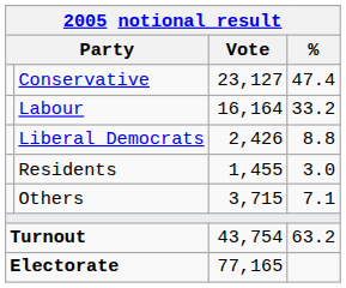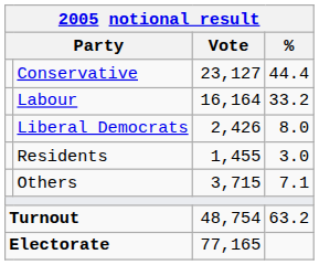 <table class="wikitable">
 <tr>
 <th colspan="4"><a href='#'>2005</a> <a href='#'>notional result</a></th>
 </tr>
 <tr>
 <th bgcolor="#DDDDFF" width="130px" colspan="2">Party</th>
 <th bgcolor="#DDDDFF" width="50px">Vote</th>
 <th bgcolor="#DDDDFF" width="30px">%</th>
 </tr>
 <tr>
 <td></td>
 <td><a href='#'>Conservative</a></td>
 <td align=right>23,127</td>
-<td align=right>47.4</td>
+<td align=right>44.4</td>
 </tr>
 <tr>
 <td></td>
 <td><a href='#'>Labour</a></td>
 <td align=right>16,164</td>
 <td align=right>33.2</td>
 </tr>
 <tr>
 <td></td>
 <td><a href='#'>Liberal Democrats</a></td>
 <td align=right>2,426</td>
-<td align=right>8.8</td>
+<td align=right>8.0</td>
 </tr>
 <tr>
 <td></td>
 <td>Residents</td>
 <td align=right>1,455</td>
 <td align=right>3.0</td>
 </tr>
 <tr>
 <td></td>
 <td>Others</td>
 <td align=right>3,715</td>
 <td align=right>7.1</td>
 </tr>
 <tr>
 <td colspan="4" bgcolor="#EAECF0"></td>
 </tr>
 <tr>
 <td colspan="2"><strong>Turnout</strong></td>
-<td align=right>43,754</td>
+<td align=right>48,754</td>
 <td align=right>63.2</td>
 </tr>
 <tr>
 <td colspan="2"><strong>Electorate</strong></td>
 <td align=right>77,165</td>
 </tr>
 </table>
